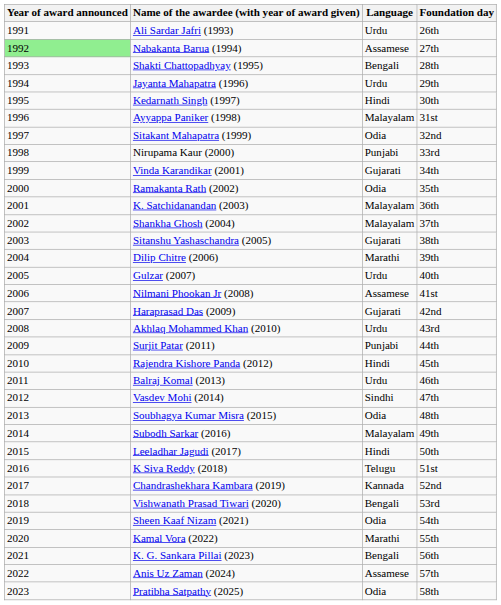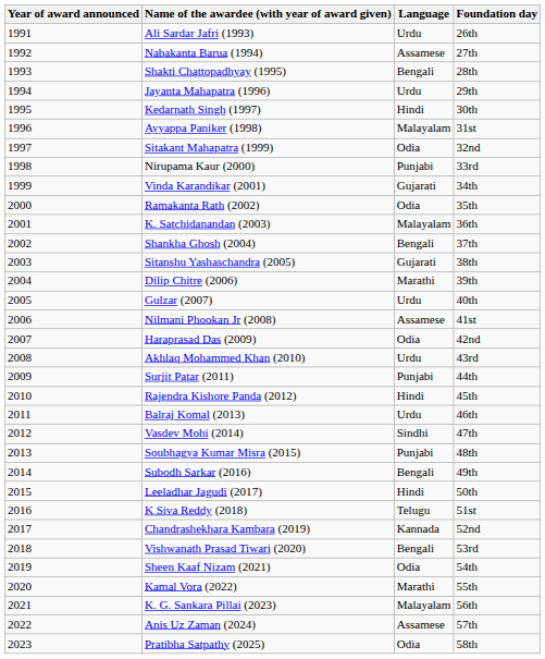 <table class="wikitable">
 <tr>
 <th>Year of award announced</th>
 <th>Name of the awardee (with year of award given)</th>
 <th>Language</th>
 <th>Foundation day</th>
 </tr>
 <tr>
 <td>1991</td>
 <td><a href='#'>Ali Sardar Jafri</a> (1993)</td>
 <td>Urdu</td>
 <td>26th</td>
 </tr>
 <tr>
-<td style="background: lightgreen;">1992</td>
+<td>1992</td>
 <td><a href='#'>Nabakanta Barua</a> (1994)</td>
 <td>Assamese</td>
 <td>27th</td>
 </tr>
 <tr>
 <td>1993</td>
 <td><a href='#'>Shakti Chattopadhyay</a> (1995)</td>
 <td>Bengali</td>
 <td>28th</td>
 </tr>
 <tr>
 <td>1994</td>
 <td><a href='#'>Jayanta Mahapatra</a> (1996)</td>
 <td>Urdu</td>
 <td>29th</td>
 </tr>
 <tr>
 <td>1995</td>
 <td><a href='#'>Kedarnath Singh</a> (1997)</td>
 <td>Hindi</td>
 <td>30th</td>
 </tr>
 <tr>
 <td>1996</td>
 <td><a href='#'>Ayyappa Paniker</a> (1998)</td>
 <td>Malayalam</td>
 <td>31st</td>
 </tr>
 <tr>
 <td>1997</td>
 <td><a href='#'>Sitakant Mahapatra</a> (1999)</td>
 <td>Odia</td>
 <td>32nd</td>
 </tr>
 <tr>
 <td>1998</td>
 <td>Nirupama Kaur (2000)</td>
 <td>Punjabi</td>
 <td>33rd</td>
 </tr>
 <tr>
 <td>1999</td>
 <td><a href='#'>Vinda Karandikar</a> (2001)</td>
 <td>Gujarati</td>
 <td>34th</td>
 </tr>
 <tr>
 <td>2000</td>
 <td><a href='#'>Ramakanta Rath</a> (2002)</td>
 <td>Odia</td>
 <td>35th</td>
 </tr>
 <tr>
 <td>2001</td>
 <td><a href='#'>K. Satchidanandan</a> (2003)</td>
 <td>Malayalam</td>
 <td>36th</td>
 </tr>
 <tr>
 <td>2002</td>
 <td><a href='#'>Shankha Ghosh</a> (2004)</td>
-<td>Malayalam</td>
+<td>Bengali</td>
 <td>37th</td>
 </tr>
 <tr>
 <td>2003</td>
 <td><a href='#'>Sitanshu Yashaschandra</a> (2005)</td>
 <td>Gujarati</td>
 <td>38th</td>
 </tr>
 <tr>
 <td>2004</td>
 <td><a href='#'>Dilip Chitre</a> (2006)</td>
 <td>Marathi</td>
 <td>39th</td>
 </tr>
 <tr>
 <td>2005</td>
 <td><a href='#'>Gulzar</a> (2007)</td>
 <td>Urdu</td>
 <td>40th</td>
 </tr>
 <tr>
 <td>2006</td>
 <td><a href='#'>Nilmani Phookan Jr</a> (2008)</td>
 <td>Assamese</td>
 <td>41st</td>
 </tr>
 <tr>
 <td>2007</td>
 <td><a href='#'>Haraprasad Das</a> (2009)</td>
-<td>Gujarati</td>
+<td>Odia</td>
 <td>42nd</td>
 </tr>
 <tr>
 <td>2008</td>
 <td><a href='#'>Akhlaq Mohammed Khan</a> (2010)</td>
 <td>Urdu</td>
 <td>43rd</td>
 </tr>
 <tr>
 <td>2009</td>
 <td><a href='#'>Surjit Patar</a> (2011)</td>
 <td>Punjabi</td>
 <td>44th</td>
 </tr>
 <tr>
 <td>2010</td>
 <td><a href='#'>Rajendra Kishore Panda</a> (2012)</td>
 <td>Hindi</td>
 <td>45th</td>
 </tr>
 <tr>
 <td>2011</td>
 <td><a href='#'>Balraj Komal</a> (2013)</td>
 <td>Urdu</td>
 <td>46th</td>
 </tr>
 <tr>
 <td>2012</td>
 <td><a href='#'>Vasdev Mohi</a> (2014)</td>
 <td>Sindhi</td>
 <td>47th</td>
 </tr>
 <tr>
 <td>2013</td>
 <td><a href='#'>Soubhagya Kumar Misra</a> (2015)</td>
-<td>Odia</td>
+<td>Punjabi</td>
 <td>48th</td>
 </tr>
 <tr>
 <td>2014</td>
 <td><a href='#'>Subodh Sarkar</a> (2016)</td>
-<td>Malayalam</td>
+<td>Bengali</td>
 <td>49th</td>
 </tr>
 <tr>
 <td>2015</td>
 <td><a href='#'>Leeladhar Jagudi</a> (2017)</td>
 <td>Hindi</td>
 <td>50th</td>
 </tr>
 <tr>
 <td>2016</td>
 <td><a href='#'>K Siva Reddy</a> (2018)</td>
 <td>Telugu</td>
 <td>51st</td>
 </tr>
 <tr>
 <td>2017</td>
 <td><a href='#'>Chandrashekhara Kambara</a> (2019)</td>
 <td>Kannada</td>
 <td>52nd</td>
 </tr>
 <tr>
 <td>2018</td>
 <td><a href='#'>Vishwanath Prasad Tiwari</a> (2020)</td>
 <td>Bengali</td>
 <td>53rd</td>
 </tr>
 <tr>
 <td>2019</td>
 <td><a href='#'>Sheen Kaaf Nizam</a> (2021)</td>
 <td>Odia</td>
 <td>54th</td>
 </tr>
 <tr>
 <td>2020</td>
 <td><a href='#'>Kamal Vora</a> (2022)</td>
 <td>Marathi</td>
 <td>55th</td>
 </tr>
 <tr>
 <td>2021</td>
 <td><a href='#'>K. G. Sankara Pillai</a> (2023)</td>
-<td>Bengali</td>
+<td>Malayalam</td>
 <td>56th</td>
 </tr>
 <tr>
 <td>2022</td>
 <td><a href='#'>Anis Uz Zaman</a> (2024)</td>
 <td>Assamese</td>
 <td>57th</td>
 </tr>
 <tr>
 <td>2023</td>
 <td><a href='#'>Pratibha Satpathy</a> (2025)</td>
 <td>Odia</td>
 <td>58th</td>
 </tr>
 </table>
